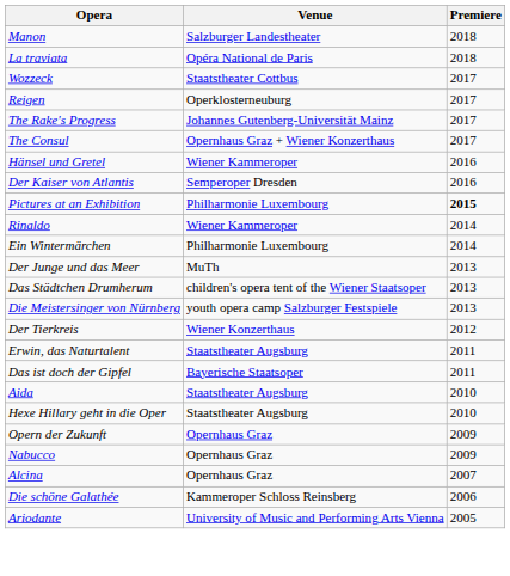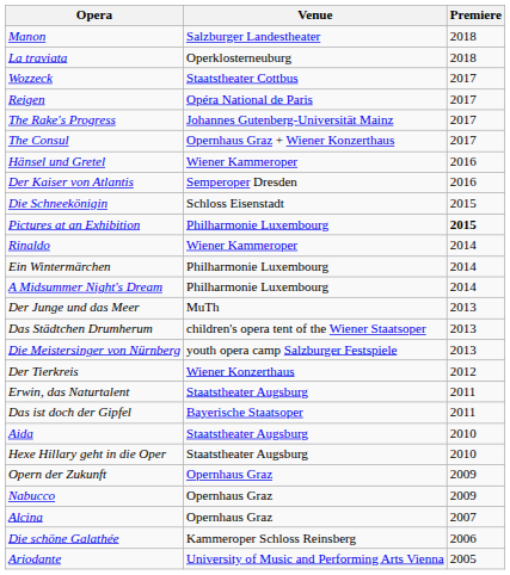 <table class="wikitable">
 <tr>
 <th>Opera</th>
 <th>Venue</th>
 <th>Premiere</th>
 </tr>
 <tr>
 <td><em><a href='#'>Manon</a></em></td>
 <td><a href='#'>Salzburger Landestheater</a></td>
 <td>2018</td>
 </tr>
 <tr>
 <td><em><a href='#'>La traviata</a></em></td>
-<td><a href='#'>Opéra National de Paris</a></td>
+<td>Operklosterneuburg</td>
 <td>2018</td>
 </tr>
 <tr>
 <td><em><a href='#'>Wozzeck</a></em></td>
 <td><a href='#'>Staatstheater Cottbus</a></td>
 <td>2017</td>
 </tr>
 <tr>
 <td><em><a href='#'>Reigen</a></em></td>
-<td>Operklosterneuburg</td>
+<td><a href='#'>Opéra National de Paris</a></td>
 <td>2017</td>
 </tr>
 <tr>
 <td><em><a href='#'>The Rake's Progress</a></em></td>
 <td><a href='#'>Johannes Gutenberg-Universität Mainz</a></td>
 <td>2017</td>
 </tr>
 <tr>
 <td><em><a href='#'>The Consul</a></em></td>
 <td><a href='#'>Opernhaus Graz</a> + <a href='#'>Wiener Konzerthaus</a></td>
 <td>2017</td>
 </tr>
 <tr>
 <td><em><a href='#'>Hänsel und Gretel</a></em></td>
 <td><a href='#'>Wiener Kammeroper</a></td>
 <td>2016</td>
 </tr>
 <tr>
 <td><em><a href='#'>Der Kaiser von Atlantis</a></em></td>
 <td><a href='#'>Semperoper</a> Dresden</td>
 <td>2016</td>
 </tr>
 <tr>
+<td><em><a href='#'>Die Schneekönigin</a></em></td>
+<td>Schloss Eisenstadt</td>
+<td>2015</td>
+</tr>
+<tr>
 <td><em><a href='#'>Pictures at an Exhibition</a></em></td>
 <td><a href='#'>Philharmonie Luxembourg</a></td>
 <td><strong>2015</strong></td>
 </tr>
 <tr>
 <td><em><a href='#'>Rinaldo</a></em></td>
 <td><a href='#'>Wiener Kammeroper</a></td>
 <td>2014</td>
 </tr>
 <tr>
 <td><em>Ein Wintermärchen</em></td>
+<td>Philharmonie Luxembourg</td>
+<td>2014</td>
+</tr>
+<tr>
+<td><em><a href='#'>A Midsummer Night's Dream</a></em></td>
 <td>Philharmonie Luxembourg</td>
 <td>2014</td>
 </tr>
 <tr>
 <td><em>Der Junge und das Meer</em></td>
 <td>MuTh</td>
 <td>2013</td>
 </tr>
 <tr>
 <td><em>Das Städtchen Drumherum</em></td>
 <td>children's opera tent of the <a href='#'>Wiener Staatsoper</a></td>
 <td>2013</td>
 </tr>
 <tr>
 <td><em><a href='#'>Die Meistersinger von Nürnberg</a></em></td>
 <td>youth opera camp <a href='#'>Salzburger Festspiele</a></td>
 <td>2013</td>
 </tr>
 <tr>
 <td><em>Der Tierkreis</em></td>
 <td><a href='#'>Wiener Konzerthaus</a></td>
 <td>2012</td>
 </tr>
 <tr>
 <td><em>Erwin, das Naturtalent</em></td>
 <td><a href='#'>Staatstheater Augsburg</a></td>
 <td>2011</td>
 </tr>
 <tr>
 <td><em>Das ist doch der Gipfel</em></td>
 <td><a href='#'>Bayerische Staatsoper</a></td>
 <td>2011</td>
 </tr>
 <tr>
 <td><em><a href='#'>Aida</a></em></td>
 <td><a href='#'>Staatstheater Augsburg</a></td>
 <td>2010</td>
 </tr>
 <tr>
 <td><em>Hexe Hillary geht in die Oper</em></td>
 <td>Staatstheater Augsburg</td>
 <td>2010</td>
 </tr>
 <tr>
 <td><em>Opern der Zukunft</em></td>
 <td><a href='#'>Opernhaus Graz</a></td>
 <td>2009</td>
 </tr>
 <tr>
 <td><em><a href='#'>Nabucco</a></em></td>
 <td>Opernhaus Graz</td>
 <td>2009</td>
 </tr>
 <tr>
 <td><em><a href='#'>Alcina</a></em></td>
 <td>Opernhaus Graz</td>
 <td>2007</td>
 </tr>
 <tr>
 <td><em><a href='#'>Die schöne Galathée</a></em></td>
 <td>Kammeroper Schloss Reinsberg</td>
 <td>2006</td>
 </tr>
 <tr>
 <td><em><a href='#'>Ariodante</a></em></td>
 <td><a href='#'>University of Music and Performing Arts Vienna</a></td>
 <td>2005</td>
 </tr>
 </table>
